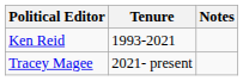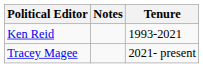 <table class="wikitable">
 <tr>
 <th>Political Editor</th>
+<th>Notes</th>
 <th>Tenure</th>
-<th>Notes</th>
 </tr>
 <tr>
 <td><a href='#'>Ken Reid</a></td>
+<td></td>
 <td>1993-2021</td>
-<td></td>
 </tr>
 <tr>
 <td><a href='#'>Tracey Magee</a></td>
+<td></td>
 <td>2021- present</td>
-<td></td>
 </tr>
 </table>
